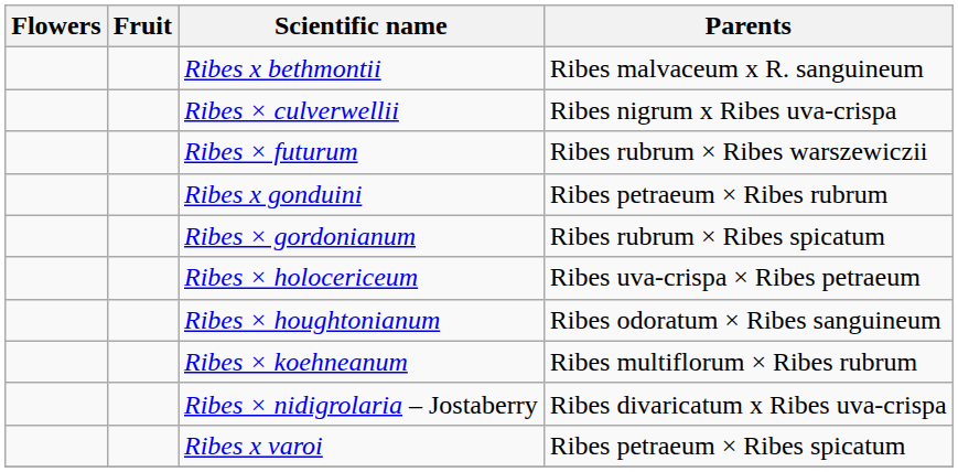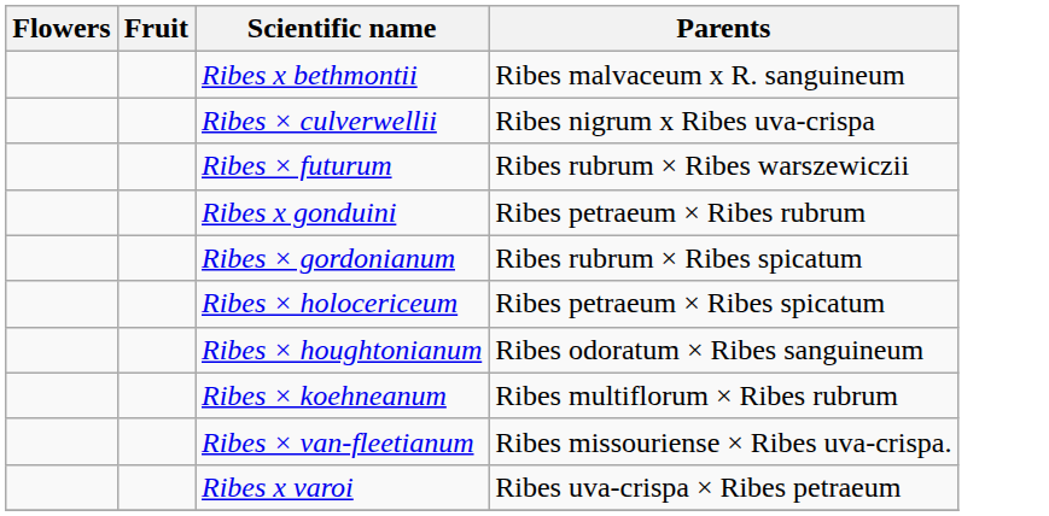 <table class="wikitable">
 <tr>
 <th>Flowers</th>
 <th>Fruit</th>
 <th>Scientific name</th>
 <th>Parents</th>
 </tr>
 <tr>
 <td></td>
 <td></td>
 <td><em><a href='#'>Ribes x bethmontii</a></em> </td>
 <td>Ribes malvaceum x R. sanguineum</td>
 </tr>
 <tr>
 <td></td>
 <td></td>
 <td><em><a href='#'>Ribes × culverwellii</a></em></td>
 <td>Ribes nigrum x  Ribes uva-crispa</td>
 </tr>
 <tr>
 <td></td>
 <td></td>
 <td><em><a href='#'>Ribes × futurum</a></em>  </td>
 <td>Ribes rubrum × Ribes warszewiczii</td>
 </tr>
 <tr>
 <td></td>
 <td></td>
 <td><em><a href='#'>Ribes x gonduini</a></em>  </td>
 <td>Ribes petraeum × Ribes rubrum</td>
 </tr>
 <tr>
 <td></td>
 <td></td>
 <td><em><a href='#'>Ribes × gordonianum</a></em> </td>
 <td>Ribes rubrum × Ribes spicatum</td>
 </tr>
 <tr>
 <td></td>
 <td></td>
 <td><em><a href='#'>Ribes × holocericeum</a></em> </td>
-<td>Ribes uva-crispa × Ribes petraeum</td>
+<td>Ribes petraeum × Ribes spicatum</td>
 </tr>
 <tr>
 <td></td>
 <td></td>
 <td><em><a href='#'>Ribes × houghtonianum</a></em> </td>
 <td>Ribes odoratum × Ribes sanguineum</td>
 </tr>
 <tr>
 <td></td>
 <td></td>
 <td><em><a href='#'>Ribes × koehneanum</a></em> </td>
 <td>Ribes multiflorum × Ribes rubrum</td>
 </tr>
 <tr>
 <td></td>
 <td></td>
-<td><em><a href='#'>Ribes × nidigrolaria</a></em>  – Jostaberry</td>
-<td>Ribes divaricatum x  Ribes uva-crispa</td>
+<td><em><a href='#'>Ribes × van-fleetianum</a></em> </td>
+<td>Ribes missouriense × Ribes uva-crispa.</td>
 </tr>
 <tr>
 <td></td>
 <td></td>
 <td><em><a href='#'>Ribes x varoi</a></em> </td>
-<td>Ribes petraeum × Ribes spicatum</td>
+<td>Ribes uva-crispa × Ribes petraeum</td>
 </tr>
 <tr>
 </tr>
 </table>
